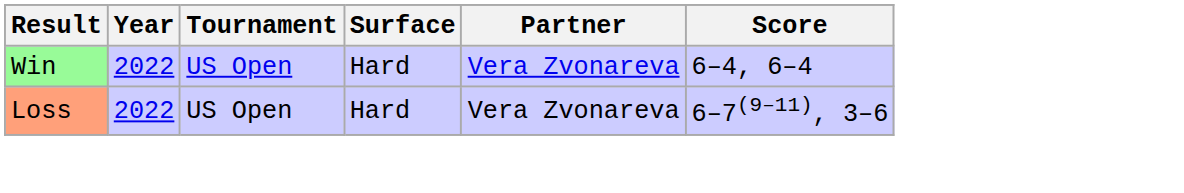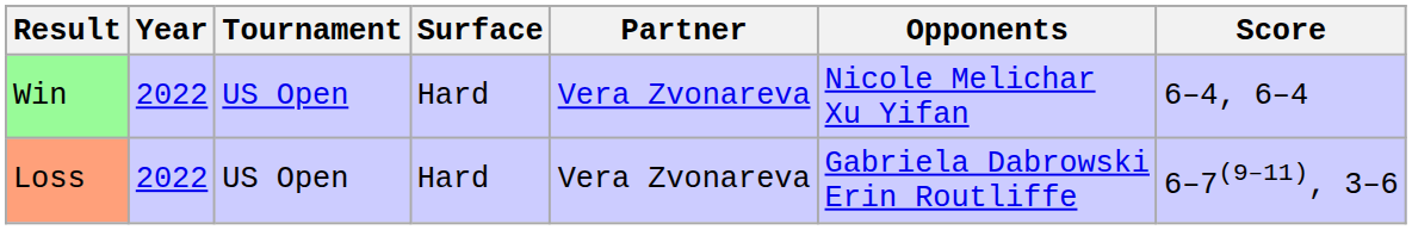 <table class="sortable wikitable nowrap">
 <tr>
 <th>Result</th>
 <th>Year</th>
 <th>Tournament</th>
 <th>Surface</th>
 <th>Partner</th>
+<th>Opponents</th>
 <th class=unsortable>Score</th>
 </tr>
 <tr bgcolor=ccccff>
 <td style="background:#98fb98;">Win</td>
 <td><a href='#'>2022</a></td>
 <td><a href='#'>US Open</a></td>
 <td>Hard</td>
 <td> <a href='#'>Vera Zvonareva</a></td>
+<td> <a href='#'>Nicole Melichar</a> <br>  <a href='#'>Xu Yifan</a></td>
 <td>6–4, 6–4</td>
 </tr>
 <tr bgcolor=ccccff>
 <td style="background:#ffa07a;">Loss</td>
 <td><a href='#'>2022</a></td>
 <td>US Open</td>
 <td>Hard</td>
 <td> Vera Zvonareva</td>
+<td> <a href='#'>Gabriela Dabrowski</a> <br>  <a href='#'>Erin Routliffe</a></td>
 <td>6–7<sup>(9–11)</sup>, 3–6</td>
 </tr>
 </table>
